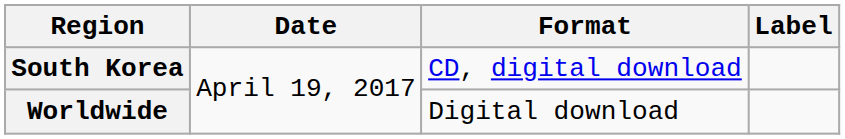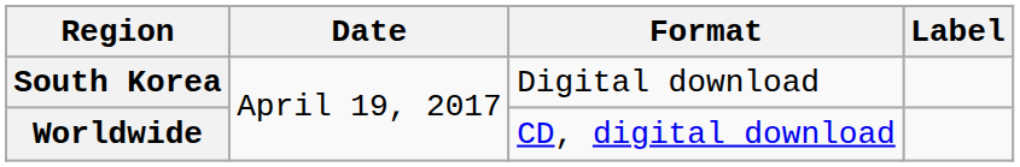 <table class="wikitable plainrowheaders">
 <tr>
 <th scope="col">Region</th>
 <th>Date</th>
 <th>Format</th>
 <th>Label</th>
 </tr>
 <tr>
 <th scope="row">South Korea</th>
 <td rowspan="2">April 19, 2017</td>
-<td><a href='#'>CD</a>, <a href='#'>digital download</a></td>
+<td>Digital download</td>
 <td></td>
 </tr>
 <tr>
 <th scope="row">Worldwide</th>
-<td>Digital download</td>
+<td><a href='#'>CD</a>, <a href='#'>digital download</a></td>
 <td></td>
 </tr>
 </table>
